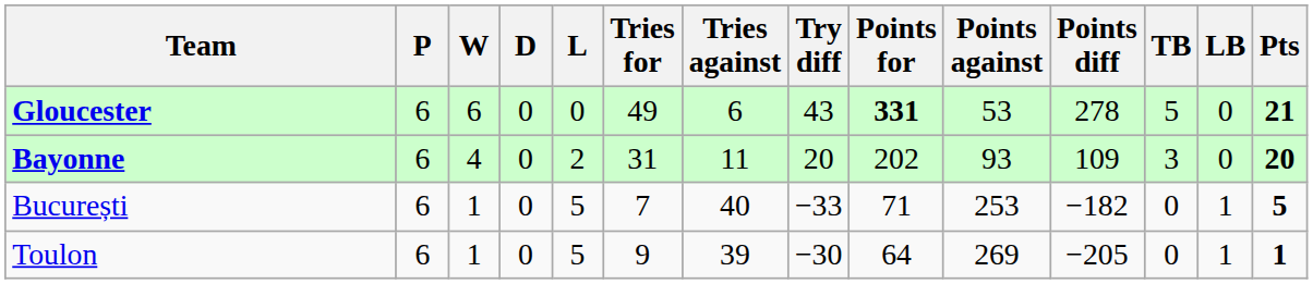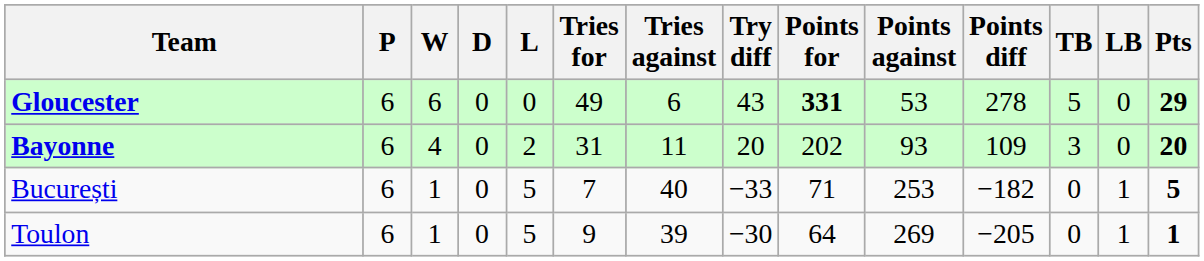 <table class="wikitable" style="text-align: center;">
 <tr>
 <th width="200">Team</th>
 <th width="20">P</th>
 <th width="20">W</th>
 <th width="20">D</th>
 <th width="20">L</th>
 <th width="20">Tries for</th>
 <th width="20">Tries against</th>
 <th width="20">Try diff</th>
 <th width="20">Points for</th>
 <th width="20">Points against</th>
 <th width="25">Points diff</th>
 <th width="20">TB</th>
 <th width="20">LB</th>
 <th width="20">Pts</th>
 </tr>
 <tr bgcolor="#ccffcc">
 <td align="left"> <strong><a href='#'>Gloucester</a></strong></td>
 <td>6</td>
 <td>6</td>
 <td>0</td>
 <td>0</td>
 <td>49</td>
 <td>6</td>
 <td>43</td>
 <td><strong>331</strong></td>
 <td>53</td>
 <td>278</td>
 <td>5</td>
 <td>0</td>
-<td><strong>21</strong></td>
+<td><strong>29</strong></td>
 </tr>
 <tr bgcolor="#ccffcc">
 <td align="left"> <strong><a href='#'>Bayonne</a></strong></td>
 <td>6</td>
 <td>4</td>
 <td>0</td>
 <td>2</td>
 <td>31</td>
 <td>11</td>
 <td>20</td>
 <td>202</td>
 <td>93</td>
 <td>109</td>
 <td>3</td>
 <td>0</td>
 <td><strong>20</strong></td>
 </tr>
 <tr>
 <td align="left"> <a href='#'>București</a></td>
 <td>6</td>
 <td>1</td>
 <td>0</td>
 <td>5</td>
 <td>7</td>
 <td>40</td>
 <td>−33</td>
 <td>71</td>
 <td>253</td>
 <td>−182</td>
 <td>0</td>
 <td>1</td>
 <td><strong>5</strong></td>
 </tr>
 <tr>
 <td align="left"> <a href='#'>Toulon</a></td>
 <td>6</td>
 <td>1</td>
 <td>0</td>
 <td>5</td>
 <td>9</td>
 <td>39</td>
 <td>−30</td>
 <td>64</td>
 <td>269</td>
 <td>−205</td>
 <td>0</td>
 <td>1</td>
 <td><strong>1</strong></td>
 </tr>
 </table>
